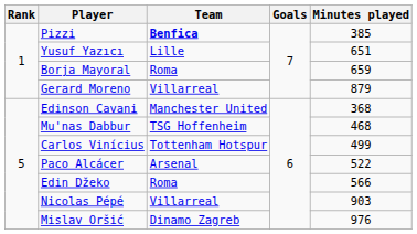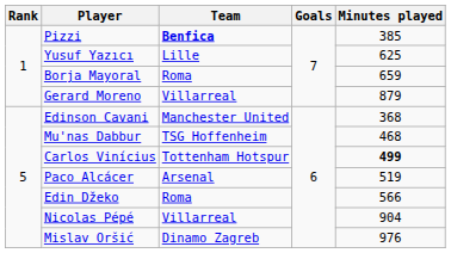 <table class="wikitable" style="text-align:center">
 <tr>
 <th>Rank</th>
 <th>Player</th>
 <th>Team</th>
 <th>Goals</th>
 <th>Minutes played</th>
 </tr>
 <tr>
 <td rowspan="4">1</td>
 <td align=left> <a href='#'>Pizzi</a></td>
 <td align=left><strong> <a href='#'>Benfica</a></strong></td>
 <td rowspan="4">7</td>
 <td>385</td>
 </tr>
 <tr>
 <td align=left> <a href='#'>Yusuf Yazıcı</a></td>
 <td align=left> <a href='#'>Lille</a></td>
-<td>651</td>
+<td>625</td>
 </tr>
 <tr>
 <td align=left> <a href='#'>Borja Mayoral</a></td>
 <td align=left> <a href='#'>Roma</a></td>
 <td>659</td>
 </tr>
 <tr>
 <td align=left> <a href='#'>Gerard Moreno</a></td>
 <td align=left> <a href='#'>Villarreal</a></td>
 <td>879</td>
 </tr>
 <tr>
 <td rowspan="7">5</td>
 <td align=left> <a href='#'>Edinson Cavani</a></td>
 <td align=left> <a href='#'>Manchester United</a></td>
 <td rowspan="7">6</td>
 <td>368</td>
 </tr>
 <tr>
 <td align=left> <a href='#'>Mu'nas Dabbur</a></td>
 <td align=left> <a href='#'>TSG Hoffenheim</a></td>
 <td>468</td>
 </tr>
 <tr>
 <td align=left> <a href='#'>Carlos Vinícius</a></td>
 <td align=left> <a href='#'>Tottenham Hotspur</a></td>
-<td>499</td>
+<td><strong>499</strong></td>
 </tr>
 <tr>
 <td align=left> <a href='#'>Paco Alcácer</a></td>
 <td align=left> <a href='#'>Arsenal</a></td>
-<td>522</td>
+<td>519</td>
 </tr>
 <tr>
 <td align=left> <a href='#'>Edin Džeko</a></td>
 <td align=left> <a href='#'>Roma</a></td>
 <td>566</td>
 </tr>
 <tr>
 <td align=left> <a href='#'>Nicolas Pépé</a></td>
 <td align=left> <a href='#'>Villarreal</a></td>
-<td>903</td>
+<td>904</td>
 </tr>
 <tr>
 <td align=left> <a href='#'>Mislav Oršić</a></td>
 <td align=left> <a href='#'>Dinamo Zagreb</a></td>
 <td>976</td>
 </tr>
 </table>
